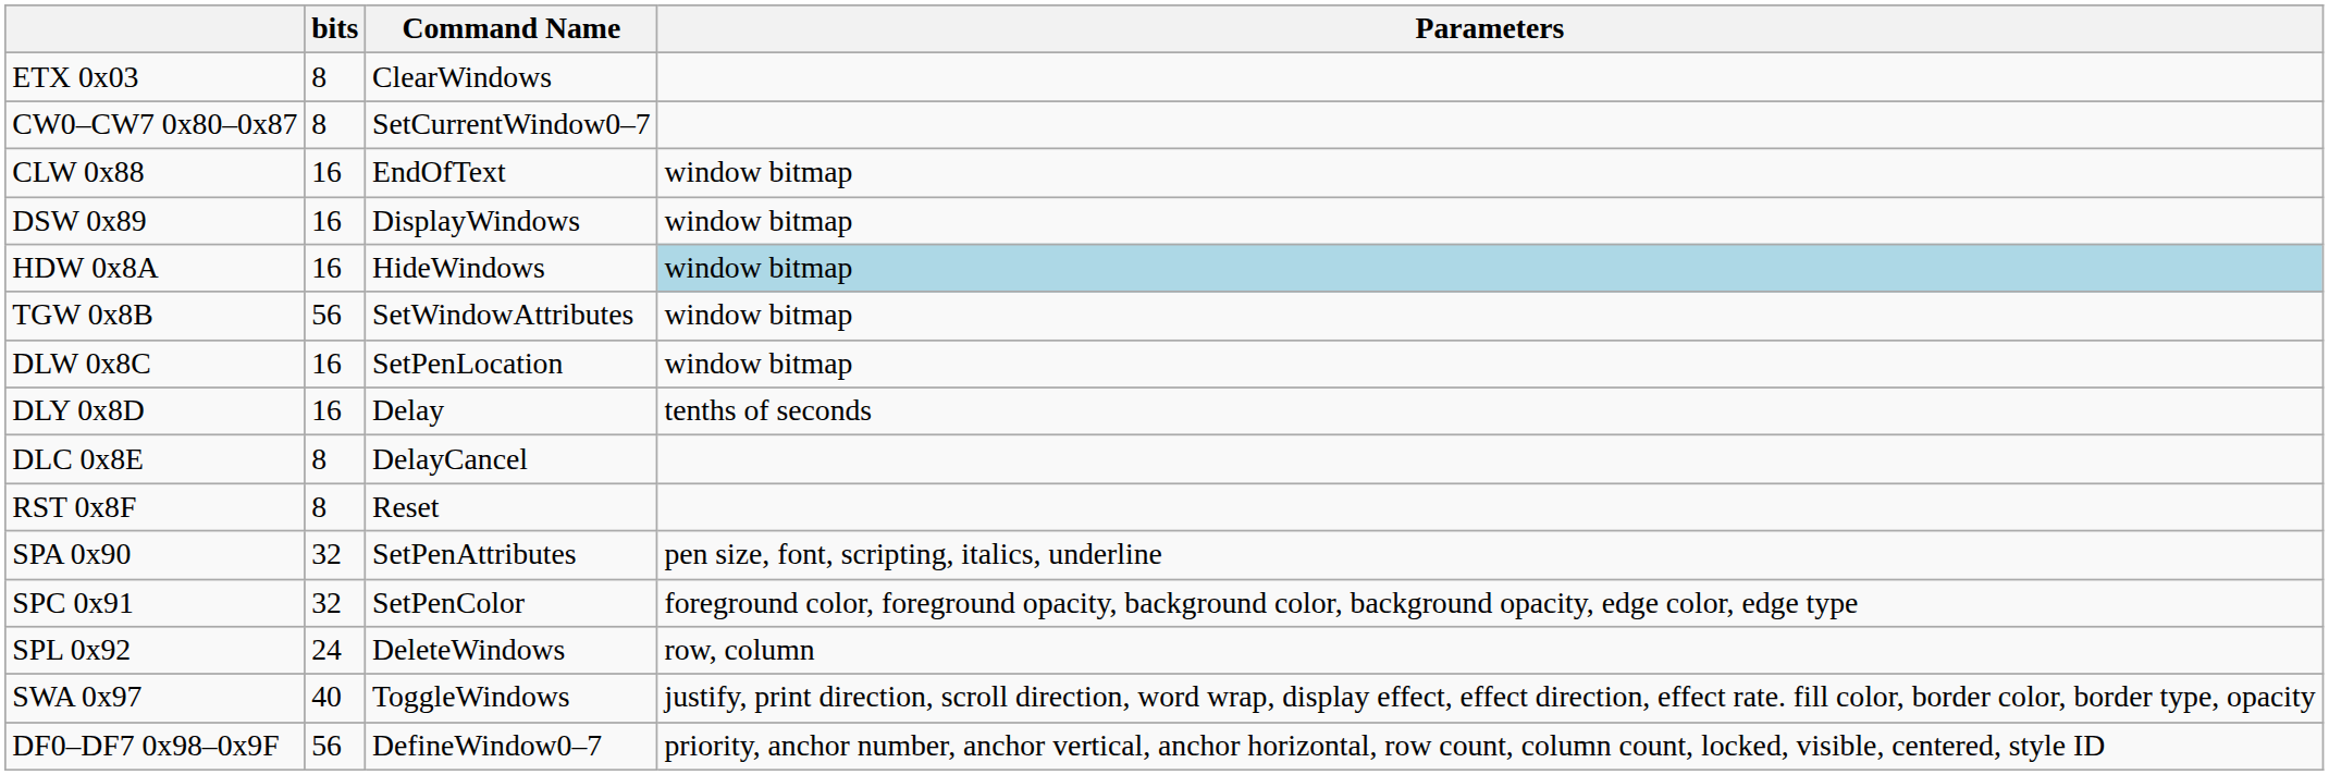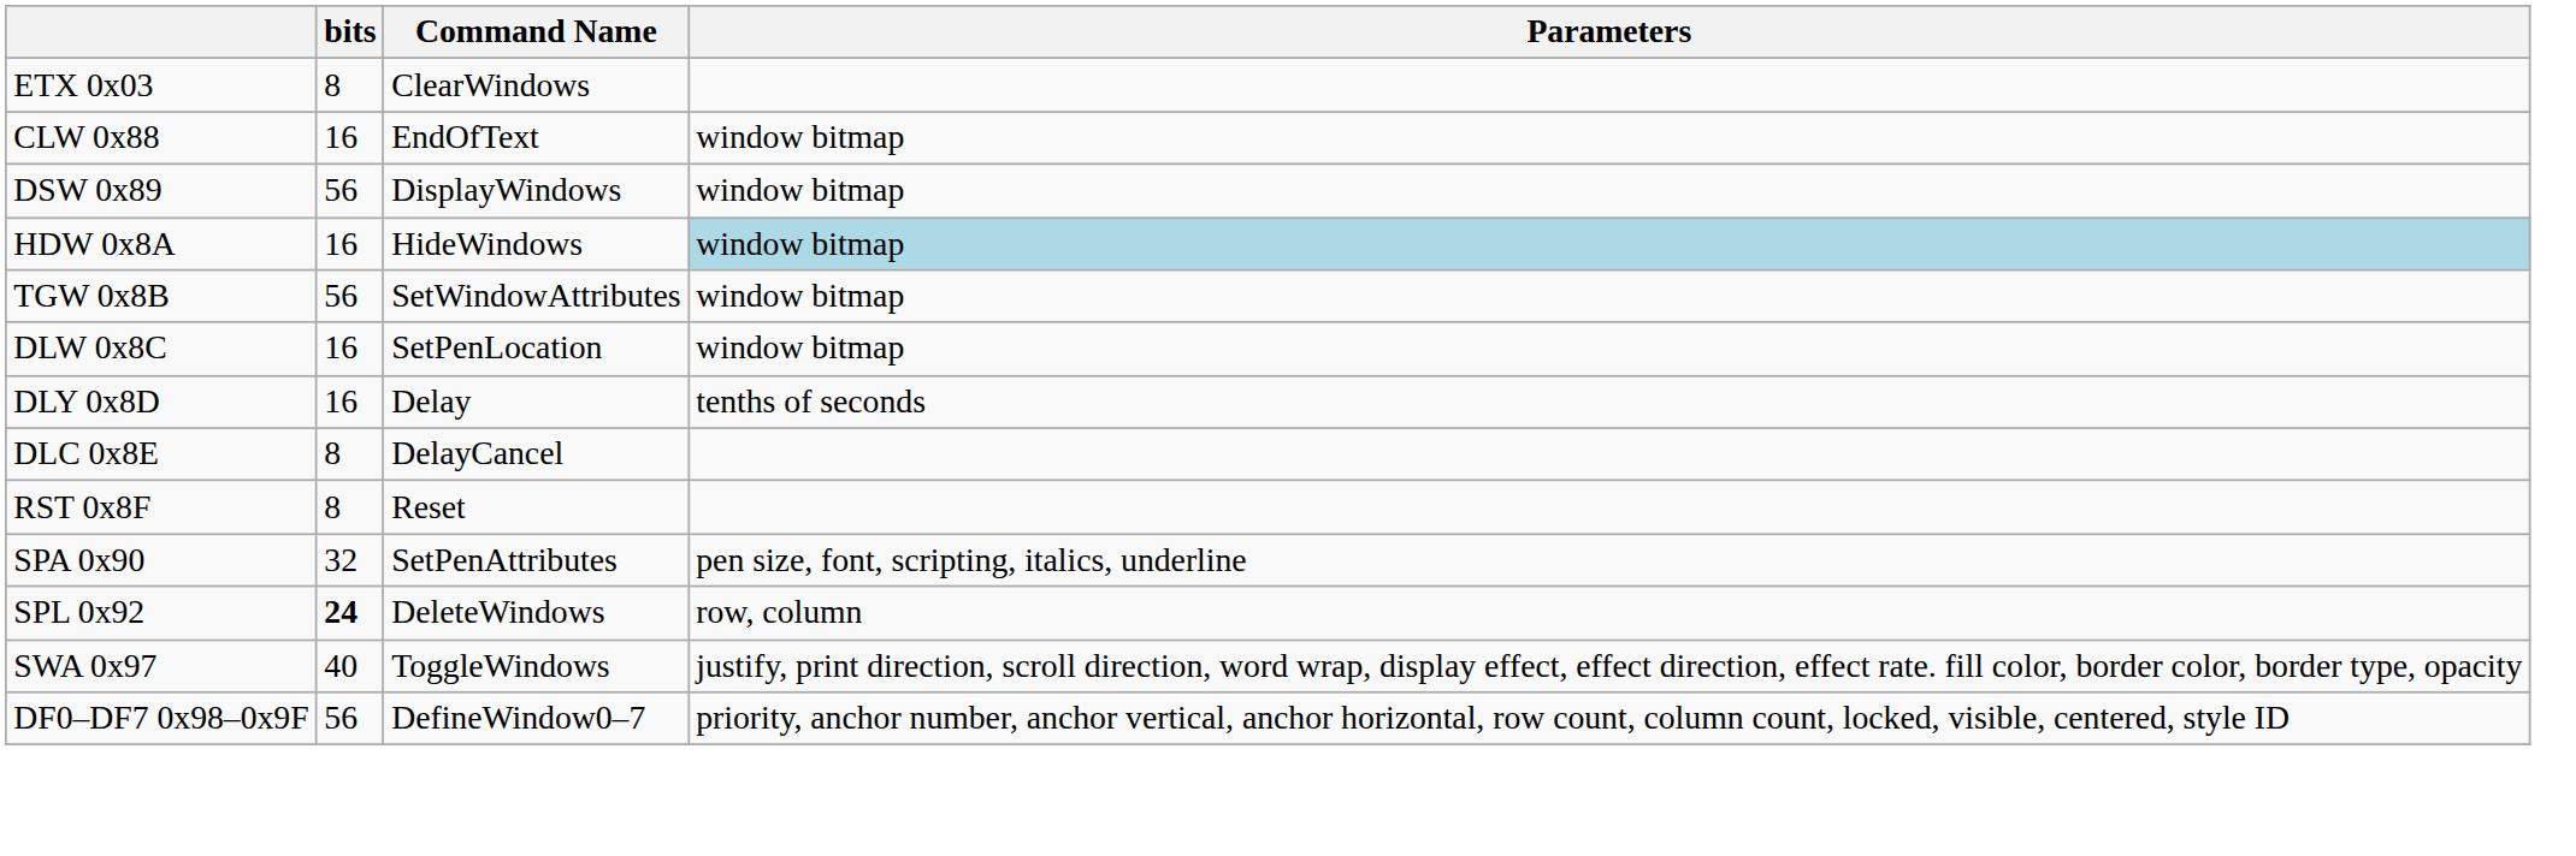 <table class="wikitable">
 <tr>
 <th></th>
 <th>bits</th>
 <th>Command Name</th>
 <th>Parameters</th>
 </tr>
 <tr>
 <td>ETX 0x03</td>
 <td>8</td>
 <td>ClearWindows</td>
 <td></td>
 </tr>
 <tr>
-<td>CW0–CW7 0x80–0x87</td>
-<td>8</td>
-<td>SetCurrentWindow0–7</td>
-<td></td>
-</tr>
-<tr>
 <td>CLW 0x88</td>
 <td>16</td>
 <td>EndOfText</td>
 <td>window bitmap</td>
 </tr>
 <tr>
 <td>DSW 0x89</td>
-<td>16</td>
+<td>56</td>
 <td>DisplayWindows</td>
 <td>window bitmap</td>
 </tr>
 <tr>
 <td>HDW 0x8A</td>
 <td>16</td>
 <td>HideWindows</td>
 <td style="background: lightblue;">window bitmap</td>
 </tr>
 <tr>
 <td>TGW 0x8B</td>
 <td>56</td>
 <td>SetWindowAttributes</td>
 <td>window bitmap</td>
 </tr>
 <tr>
 <td>DLW 0x8C</td>
 <td>16</td>
 <td>SetPenLocation</td>
 <td>window bitmap</td>
 </tr>
 <tr>
 <td>DLY 0x8D</td>
 <td>16</td>
 <td>Delay</td>
 <td>tenths of seconds</td>
 </tr>
 <tr>
 <td>DLC 0x8E</td>
 <td>8</td>
 <td>DelayCancel</td>
 <td></td>
 </tr>
 <tr>
 <td>RST 0x8F</td>
 <td>8</td>
 <td>Reset</td>
 <td></td>
 </tr>
 <tr>
 <td>SPA 0x90</td>
 <td>32</td>
 <td>SetPenAttributes</td>
 <td>pen size, font, scripting, italics, underline</td>
 </tr>
 <tr>
-<td>SPC 0x91</td>
-<td>32</td>
-<td>SetPenColor</td>
-<td>foreground color, foreground opacity, background color, background opacity, edge color, edge type</td>
-</tr>
-<tr>
 <td>SPL 0x92</td>
-<td>24</td>
+<td><strong>24</strong></td>
 <td>DeleteWindows</td>
 <td>row, column</td>
 </tr>
 <tr>
 <td>SWA 0x97</td>
 <td>40</td>
 <td>ToggleWindows</td>
 <td>justify, print direction, scroll direction, word wrap, display effect, effect direction, effect rate. fill color, border color, border type, opacity</td>
 </tr>
 <tr>
 <td>DF0–DF7 0x98–0x9F</td>
 <td>56</td>
 <td>DefineWindow0–7</td>
 <td>priority, anchor number, anchor vertical, anchor horizontal, row count, column count, locked, visible, centered, style ID</td>
 </tr>
 </table>
